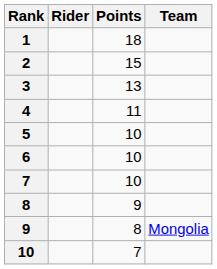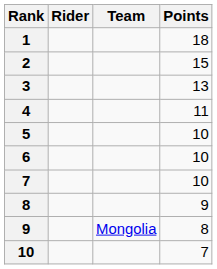 <table class="wikitable" margin-bottom:0;">
 <tr>
 <th scope="col">Rank</th>
 <th scope="col">Rider</th>
+<th scope="col">Team</th>
 <th scope="col">Points</th>
-<th scope="col">Team</th>
 </tr>
 <tr>
 <th scope="row">1</th>
 <td> </td>
+<td></td>
 <td align="right">18</td>
-<td></td>
 </tr>
 <tr>
 <th scope="row">2</th>
 <td></td>
+<td></td>
 <td align="right">15</td>
-<td></td>
 </tr>
 <tr>
 <th scope="row">3</th>
 <td> </td>
+<td></td>
 <td align="right">13</td>
-<td></td>
 </tr>
 <tr>
 <th scope="row">4</th>
 <td></td>
+<td></td>
 <td align="right">11</td>
-<td></td>
 </tr>
 <tr>
 <th scope="row">5</th>
 <td></td>
+<td></td>
 <td align="right">10</td>
-<td></td>
 </tr>
 <tr>
 <th scope="row">6</th>
 <td></td>
+<td></td>
 <td align="right">10</td>
-<td></td>
 </tr>
 <tr>
 <th scope="row">7</th>
 <td></td>
+<td></td>
 <td align="right">10</td>
-<td></td>
 </tr>
 <tr>
 <th scope="row">8</th>
 <td></td>
+<td></td>
 <td align="right">9</td>
-<td></td>
 </tr>
 <tr>
 <th scope="row">9</th>
 <td></td>
+<td><a href='#'>Mongolia</a></td>
 <td align="right">8</td>
-<td><a href='#'>Mongolia</a></td>
 </tr>
 <tr>
 <th scope="row">10</th>
 <td></td>
+<td></td>
 <td align="right">7</td>
-<td></td>
 </tr>
 </table>
